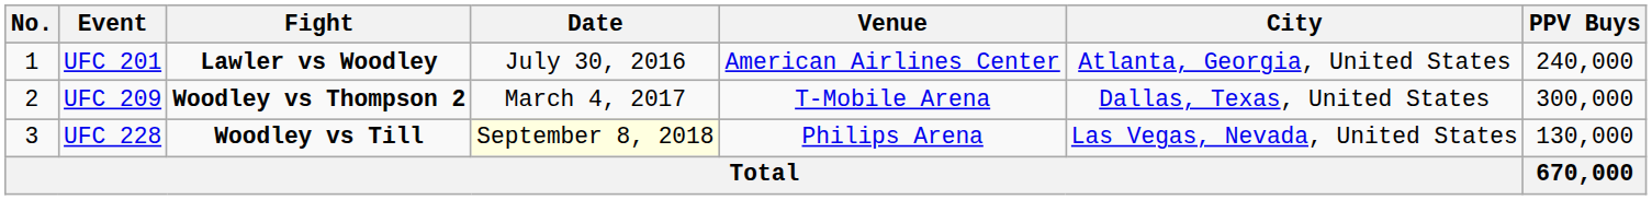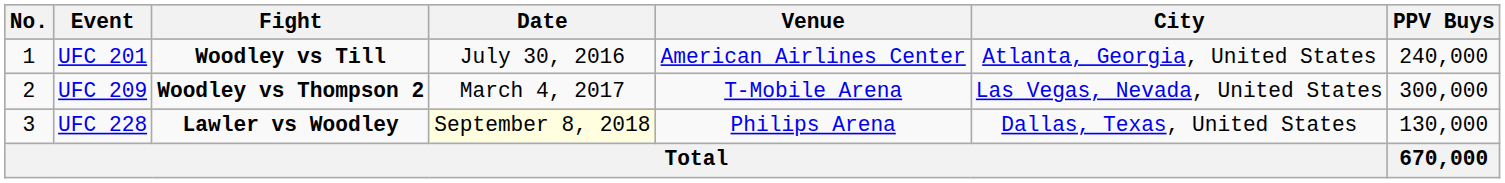 <table class="wikitable">
 <tr>
 <th>No.</th>
 <th>Event</th>
 <th>Fight</th>
 <th>Date</th>
 <th>Venue</th>
 <th>City</th>
 <th>PPV Buys</th>
 </tr>
 <tr>
 <td align="center">1</td>
 <td align="center"><a href='#'>UFC 201</a></td>
-<td align="center"><strong>Lawler vs Woodley</strong></td>
+<td align="center"><strong>Woodley vs Till</strong></td>
 <td align="center">July 30, 2016</td>
 <td align="center"><a href='#'>American Airlines Center</a></td>
 <td align="center"><a href='#'>Atlanta, Georgia</a>, United States</td>
 <td align="center">240,000</td>
 </tr>
 <tr>
 <td align="center">2</td>
 <td align="center"><a href='#'>UFC 209</a></td>
 <td align="center"><strong>Woodley vs Thompson 2</strong></td>
 <td align="center">March 4, 2017</td>
 <td align="center"><a href='#'>T-Mobile Arena</a></td>
-<td align="center"><a href='#'>Dallas, Texas</a>, United States</td>
+<td align="center"><a href='#'>Las Vegas, Nevada</a>, United States</td>
 <td align="center">300,000</td>
 </tr>
 <tr>
 <td align="center">3</td>
 <td align="center"><a href='#'>UFC 228</a></td>
-<td align="center"><strong>Woodley vs Till</strong></td>
+<td align="center"><strong>Lawler vs Woodley</strong></td>
 <td align="center" style="background: lightyellow;">September 8, 2018</td>
 <td align="center"><a href='#'>Philips Arena</a></td>
-<td align="center"><a href='#'>Las Vegas, Nevada</a>, United States</td>
+<td align="center"><a href='#'>Dallas, Texas</a>, United States</td>
 <td align="center">130,000</td>
 </tr>
 <tr>
 <th colspan="6">Total</th>
 <th>670,000</th>
 </tr>
 </table>
